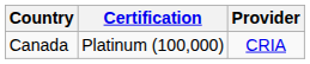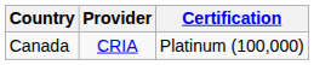 <table class="wikitable">
 <tr>
 <th>Country</th>
+<th>Provider</th>
 <th><a href='#'>Certification</a></th>
-<th>Provider</th>
 </tr>
 <tr>
 <td>Canada</td>
+<td style="text-align:center;"><a href='#'>CRIA</a></td>
 <td style="text-align:center;">Platinum (100,000)</td>
-<td style="text-align:center;"><a href='#'>CRIA</a></td>
 </tr>
 </table>
